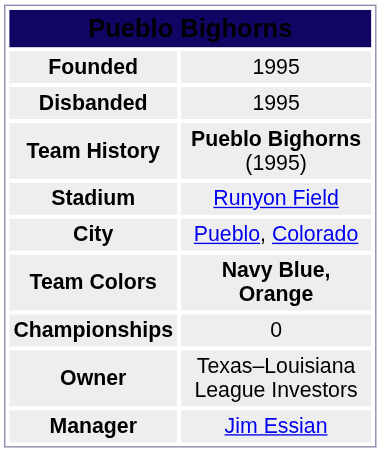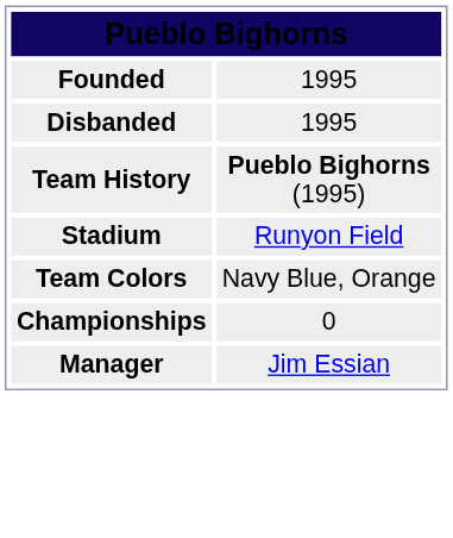 <table style="margin:5px; border:1px solid #8888AA;" align=right cellpadding=3 cellspacing=3 width=280>
 <tr align="center" bgcolor="#110564">
 <td colspan=2><span><big><strong>Pueblo Bighorns</strong></big></span></td>
 </tr>
 <tr align="center" bgcolor="#eeeeee">
 <td><strong>Founded</strong></td>
 <td>1995</td>
 </tr>
 <tr align="center" bgcolor="#eeeeee">
 <td><strong>Disbanded</strong></td>
 <td>1995</td>
 </tr>
 <tr align="center" bgcolor="#eeeeee">
 <td><strong>Team History</strong></td>
 <td><strong>Pueblo Bighorns</strong> <br> (1995)</td>
 </tr>
 <tr align="center" bgcolor="#eeeeee">
 <td><strong>Stadium</strong></td>
 <td><a href='#'>Runyon Field</a></td>
 </tr>
 <tr align="center" bgcolor="#eeeeee">
-<td><strong>City</strong></td>
-<td><a href='#'>Pueblo</a>, <a href='#'>Colorado</a></td>
-</tr>
-<tr align="center" bgcolor="#eeeeee">
 <td><strong>Team Colors</strong></td>
-<td><strong>Navy Blue, Orange</strong></td>
+<td>Navy Blue, Orange</td>
 </tr>
 <tr align="center" bgcolor="#eeeeee">
 <td><strong>Championships</strong></td>
 <td>0</td>
 </tr>
 <tr align="center" bgcolor="#eeeeee">
-<td><strong>Owner</strong></td>
-<td>Texas–Louisiana League Investors</td>
-</tr>
-<tr align="center" bgcolor="#eeeeee">
 <td><strong>Manager</strong></td>
 <td><a href='#'>Jim Essian</a></td>
 </tr>
 </table>
